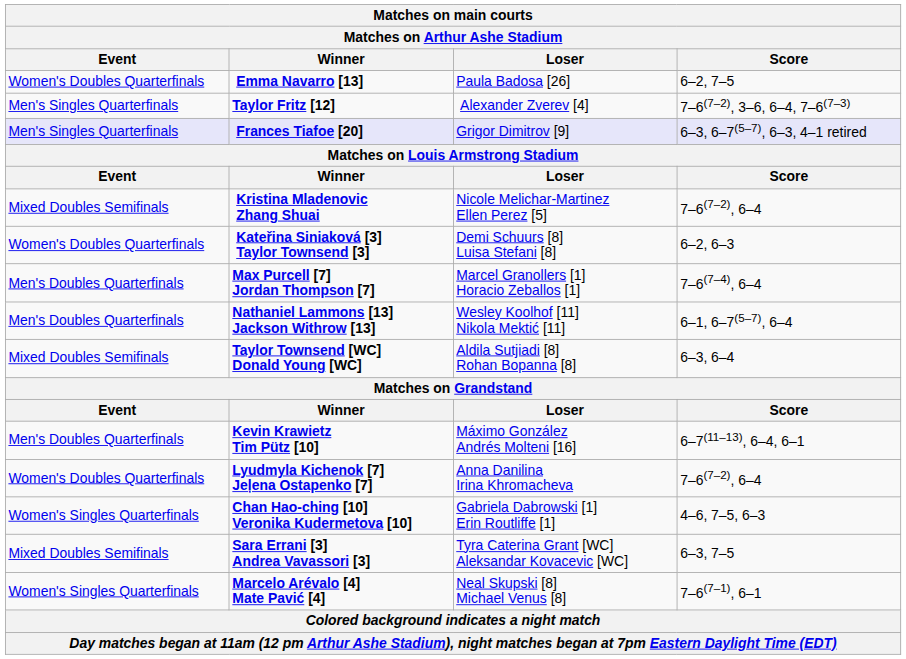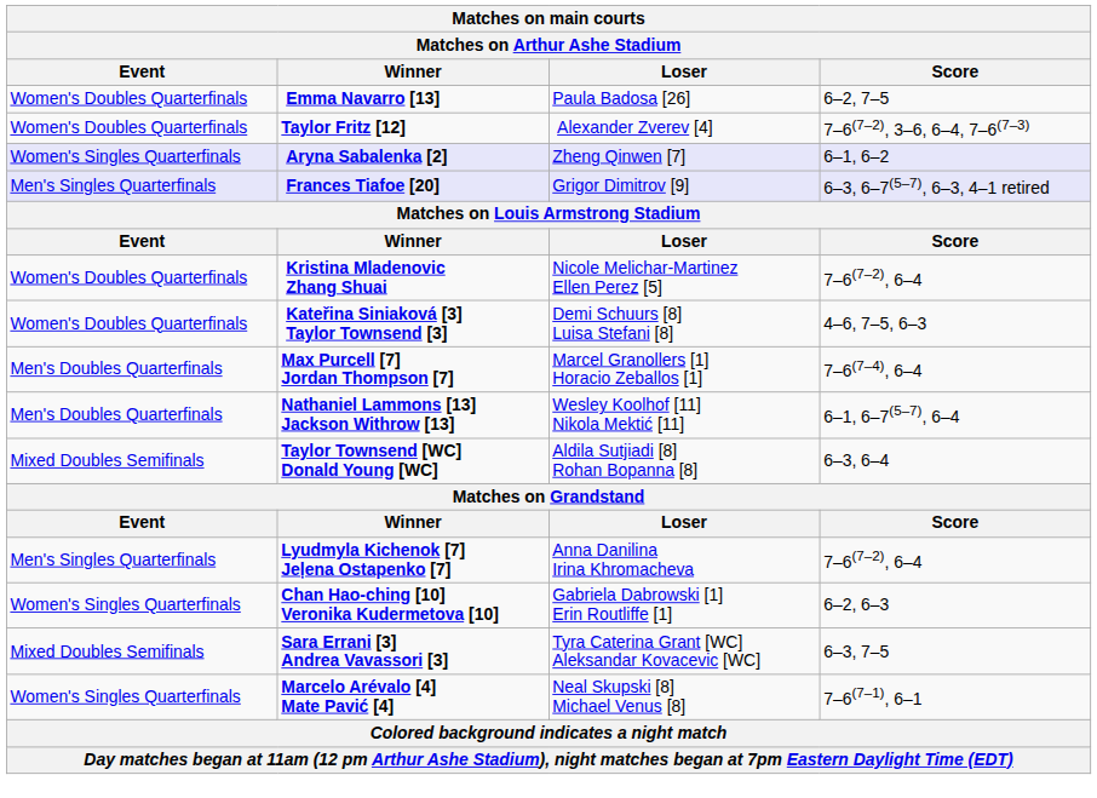 <table class="wikitable" style="margin:auto;">
 <tr>
 <th colspan="4" style="white-space:nowrap;">Matches on main courts</th>
 </tr>
 <tr>
 <th colspan="4"><strong>Matches on <a href='#'>Arthur Ashe Stadium</a></strong></th>
 </tr>
 <tr>
 <th width="250">Event</th>
 <th width="250">Winner</th>
 <th width="250">Loser</th>
 <th width="250">Score</th>
 </tr>
 <tr>
 <td><a href='#'>Women's Doubles Quarterfinals</a></td>
 <td><strong> <a href='#'>Emma Navarro</a> [13]</strong></td>
 <td> <a href='#'>Paula Badosa</a> [26]</td>
 <td>6–2, 7–5</td>
 </tr>
 <tr>
-<td><a href='#'>Men's Singles Quarterfinals</a></td>
+<td><a href='#'>Women's Doubles Quarterfinals</a></td>
 <td><strong> <a href='#'>Taylor Fritz</a> [12]</strong></td>
 <td> <a href='#'>Alexander Zverev</a> [4]</td>
 <td>7–6<sup>(7–2)</sup>, 3–6, 6–4, 7–6<sup>(7–3)</sup></td>
+</tr>
+<tr bgcolor="lavender">
+<td><a href='#'>Women's Singles Quarterfinals</a></td>
+<td><strong> <a href='#'>Aryna Sabalenka</a> [2]</strong></td>
+<td> <a href='#'>Zheng Qinwen</a> [7]</td>
+<td>6–1, 6–2</td>
 </tr>
 <tr bgcolor="lavender">
 <td><a href='#'>Men's Singles Quarterfinals</a></td>
 <td><strong> <a href='#'>Frances Tiafoe</a> [20]</strong></td>
 <td> <a href='#'>Grigor Dimitrov</a> [9]</td>
 <td>6–3, 6–7<sup>(5–7)</sup>, 6–3, 4–1 retired</td>
 </tr>
 <tr>
 <th colspan="4"><strong>Matches on <a href='#'>Louis Armstrong Stadium</a></strong></th>
 </tr>
 <tr>
 <th width="250">Event</th>
 <th width="250">Winner</th>
 <th width="250">Loser</th>
 <th width="250">Score</th>
 </tr>
 <tr>
-<td><a href='#'>Mixed Doubles Semifinals</a></td>
+<td><a href='#'>Women's Doubles Quarterfinals</a></td>
 <td><strong> <a href='#'>Kristina Mladenovic</a> <br>  <a href='#'>Zhang Shuai</a></strong></td>
 <td> <a href='#'>Nicole Melichar-Martinez</a> <br>  <a href='#'>Ellen Perez</a> [5]</td>
 <td>7–6<sup>(7–2)</sup>, 6–4</td>
 </tr>
 <tr>
 <td><a href='#'>Women's Doubles Quarterfinals</a></td>
 <td><strong> <a href='#'>Kateřina Siniaková</a> [3] <br>  <a href='#'>Taylor Townsend</a> [3]</strong></td>
 <td> <a href='#'>Demi Schuurs</a> [8] <br>  <a href='#'>Luisa Stefani</a> [8]</td>
-<td>6–2, 6–3</td>
+<td>4–6, 7–5, 6–3</td>
 </tr>
 <tr>
 <td><a href='#'>Men's Doubles Quarterfinals</a></td>
 <td><strong> <a href='#'>Max Purcell</a> [7]<br>  <a href='#'>Jordan Thompson</a> [7]</strong></td>
 <td> <a href='#'>Marcel Granollers</a> [1]<br>  <a href='#'>Horacio Zeballos</a> [1]</td>
 <td>7–6<sup>(7–4)</sup>, 6–4</td>
 </tr>
 <tr>
 <td><a href='#'>Men's Doubles Quarterfinals</a></td>
 <td><strong> <a href='#'>Nathaniel Lammons</a> [13] <br>  <a href='#'>Jackson Withrow</a> [13]</strong></td>
 <td> <a href='#'>Wesley Koolhof</a> [11] <br>  <a href='#'>Nikola Mektić</a> [11]</td>
 <td>6–1, 6–7<sup>(5–7)</sup>, 6–4</td>
 </tr>
 <tr>
 <td><a href='#'>Mixed Doubles Semifinals</a></td>
 <td><strong> <a href='#'>Taylor Townsend</a> [WC] <br>  <a href='#'>Donald Young</a> [WC]</strong></td>
 <td> <a href='#'>Aldila Sutjiadi</a> [8] <br>  <a href='#'>Rohan Bopanna</a> [8]</td>
 <td>6–3, 6–4</td>
 </tr>
 <tr>
 <th colspan="4"><strong>Matches on <a href='#'>Grandstand</a></strong></th>
 </tr>
 <tr>
 <th width="250">Event</th>
 <th width="250">Winner</th>
 <th width="250">Loser</th>
 <th width="250">Score</th>
 </tr>
 <tr>
-<td><a href='#'>Men's Doubles Quarterfinals</a></td>
-<td><strong> <a href='#'>Kevin Krawietz</a> <br>  <a href='#'>Tim Pütz</a> [10]</strong></td>
-<td> <a href='#'>Máximo González</a> <br>  <a href='#'>Andrés Molteni</a> [16]</td>
-<td>6–7<sup>(11–13)</sup>, 6–4, 6–1</td>
-</tr>
-<tr>
-<td><a href='#'>Women's Doubles Quarterfinals</a></td>
+<td><a href='#'>Men's Singles Quarterfinals</a></td>
 <td><strong> <a href='#'>Lyudmyla Kichenok</a> [7] <br>  <a href='#'>Jeļena Ostapenko</a> [7]</strong></td>
 <td> <a href='#'>Anna Danilina</a> <br>  <a href='#'>Irina Khromacheva</a></td>
 <td>7–6<sup>(7–2)</sup>, 6–4</td>
 </tr>
 <tr>
 <td><a href='#'>Women's Singles Quarterfinals</a></td>
 <td><strong> <a href='#'>Chan Hao-ching</a> [10]<br>  <a href='#'>Veronika Kudermetova</a> [10]</strong></td>
 <td> <a href='#'>Gabriela Dabrowski</a> [1]<br>  <a href='#'>Erin Routliffe</a> [1]</td>
-<td>4–6, 7–5, 6–3</td>
+<td>6–2, 6–3</td>
 </tr>
 <tr>
 <td><a href='#'>Mixed Doubles Semifinals</a></td>
 <td><strong> <a href='#'>Sara Errani</a> [3] <br>  <a href='#'>Andrea Vavassori</a> [3]</strong></td>
 <td> <a href='#'>Tyra Caterina Grant</a> [WC] <br>  <a href='#'>Aleksandar Kovacevic</a> [WC]</td>
 <td>6–3, 7–5</td>
 </tr>
 <tr>
 <td><a href='#'>Women's Singles Quarterfinals</a></td>
 <td><strong> <a href='#'>Marcelo Arévalo</a> [4] <br>  <a href='#'>Mate Pavić</a> [4]</strong></td>
 <td> <a href='#'>Neal Skupski</a> [8] <br>  <a href='#'>Michael Venus</a> [8]</td>
 <td>7–6<sup>(7–1)</sup>, 6–1</td>
 </tr>
 <tr>
 <th colspan="4"><em>Colored background indicates a night match</em></th>
 </tr>
 <tr>
 <th colspan="4"><em>Day matches began at 11am (12 pm <a href='#'>Arthur Ashe Stadium</a>), night matches began at 7pm <a href='#'>Eastern Daylight Time (EDT)</a></em></th>
 </tr>
 </table>
